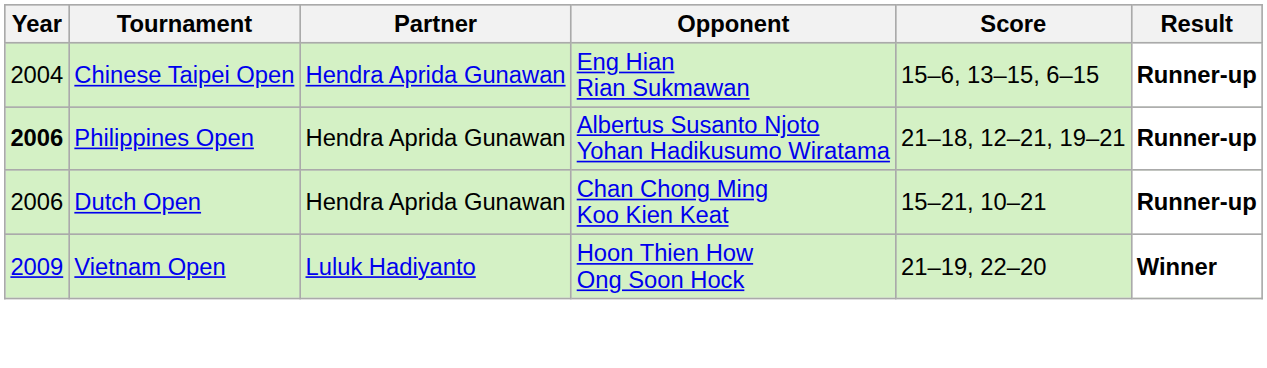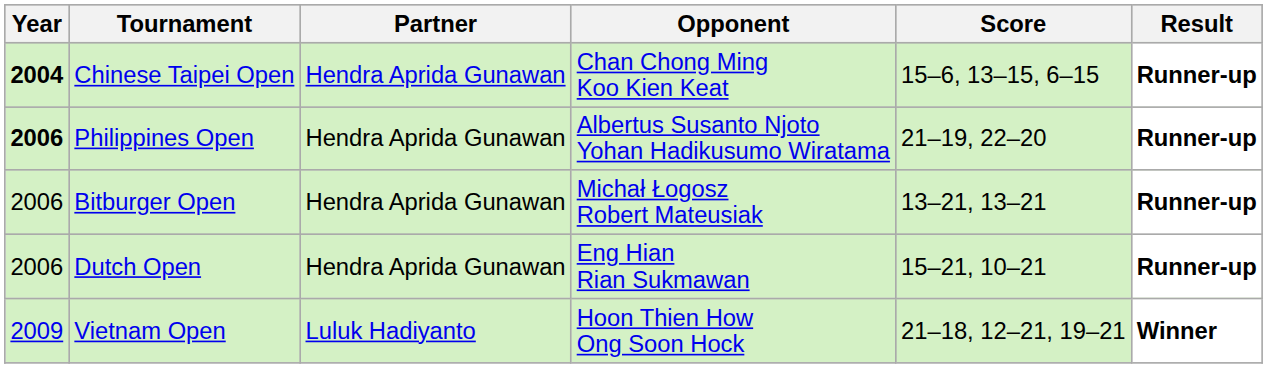 <table class="sortable wikitable" style="font-size: 90%;">
 <tr>
 <th>Year</th>
 <th>Tournament</th>
 <th>Partner</th>
 <th>Opponent</th>
 <th>Score</th>
 <th>Result</th>
 </tr>
 <tr style="background:#D4F1C5">
-<td align="center">2004</td>
+<td align="center"><strong>2004</strong></td>
 <td align="left"><a href='#'>Chinese Taipei Open</a></td>
 <td align="left"> <a href='#'>Hendra Aprida Gunawan</a></td>
-<td align="left"> <a href='#'>Eng Hian</a><br> <a href='#'>Rian Sukmawan</a></td>
+<td align="left"> <a href='#'>Chan Chong Ming</a><br> <a href='#'>Koo Kien Keat</a></td>
 <td align="left">15–6, 13–15, 6–15</td>
 <td style="text-align:left; background:white"> <strong>Runner-up</strong></td>
 </tr>
 <tr style="background:#D4F1C5">
 <td align="center"><strong>2006</strong></td>
 <td align="left"><a href='#'>Philippines Open</a></td>
 <td align="left"> Hendra Aprida Gunawan</td>
 <td align="left"> <a href='#'>Albertus Susanto Njoto</a><br> <a href='#'>Yohan Hadikusumo Wiratama</a></td>
-<td align="left">21–18, 12–21, 19–21</td>
+<td align="left">21–19, 22–20</td>
+<td style="text-align:left; background:white"> <strong>Runner-up</strong></td>
+</tr>
+<tr style="background:#D4F1C5">
+<td align="center">2006</td>
+<td align="left"><a href='#'>Bitburger Open</a></td>
+<td align="left"> Hendra Aprida Gunawan</td>
+<td align="left"> <a href='#'>Michał Łogosz</a><br> <a href='#'>Robert Mateusiak</a></td>
+<td align="left">13–21, 13–21</td>
 <td style="text-align:left; background:white"> <strong>Runner-up</strong></td>
 </tr>
 <tr style="background:#D4F1C5">
 <td align="center">2006</td>
 <td align="left"><a href='#'>Dutch Open</a></td>
 <td align="left"> Hendra Aprida Gunawan</td>
-<td align="left"> <a href='#'>Chan Chong Ming</a><br> <a href='#'>Koo Kien Keat</a></td>
+<td align="left"> <a href='#'>Eng Hian</a><br> <a href='#'>Rian Sukmawan</a></td>
 <td align="left">15–21, 10–21</td>
 <td style="text-align:left; background:white"> <strong>Runner-up</strong></td>
 </tr>
 <tr style="background:#D4F1C5">
 <td align="center"><a href='#'>2009</a></td>
 <td align="left"><a href='#'>Vietnam Open</a></td>
 <td align="left"> <a href='#'>Luluk Hadiyanto</a></td>
 <td align="left"> <a href='#'>Hoon Thien How</a><br> <a href='#'>Ong Soon Hock</a></td>
-<td align="left">21–19, 22–20</td>
+<td align="left">21–18, 12–21, 19–21</td>
 <td style="text-align:left; background:white"> <strong>Winner</strong></td>
 </tr>
 </table>
